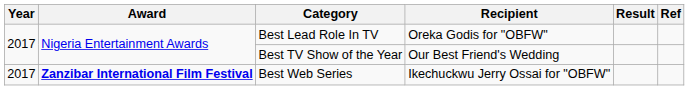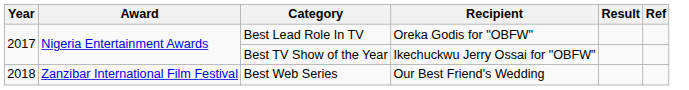 <table class="wikitable">
 <tr>
 <th>Year</th>
 <th>Award</th>
 <th>Category</th>
 <th>Recipient</th>
 <th>Result</th>
 <th>Ref</th>
 </tr>
 <tr>
 <td rowspan="2">2017</td>
 <td rowspan="2"><a href='#'>Nigeria Entertainment Awards</a></td>
 <td>Best Lead Role In TV</td>
 <td>Oreka Godis for "OBFW"</td>
 <td></td>
 <td></td>
 </tr>
 <tr>
 <td>Best TV Show of the Year</td>
+<td>Ikechuckwu Jerry Ossai for "OBFW"</td>
+<td></td>
+<td></td>
+</tr>
+<tr>
+<td>2018</td>
+<td><a href='#'>Zanzibar International Film Festival</a></td>
+<td>Best Web Series</td>
 <td>Our Best Friend's Wedding</td>
 <td></td>
 <td></td>
 </tr>
-<tr>
-<td>2017</td>
-<td><strong><a href='#'>Zanzibar International Film Festival</a></strong></td>
-<td>Best Web Series</td>
-<td>Ikechuckwu Jerry Ossai for "OBFW"</td>
-<td></td>
-<td></td>
-</tr>
 </table>
